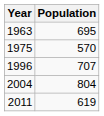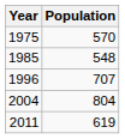 <table class="wikitable" style="line-height:1.1em;">
 <tr>
 <th>Year</th>
 <th>Population</th>
 </tr>
 <tr align="right">
-<td>1963</td>
-<td>695</td>
+<td>1975</td>
+<td>570</td>
 </tr>
 <tr align="right">
-<td>1975</td>
-<td>570</td>
+<td>1985</td>
+<td>548</td>
 </tr>
 <tr align="right">
 <td>1996</td>
 <td>707</td>
 </tr>
 <tr align="right">
 <td>2004</td>
 <td>804</td>
 </tr>
 <tr align="right">
 <td>2011</td>
 <td>619</td>
 </tr>
 </table>
